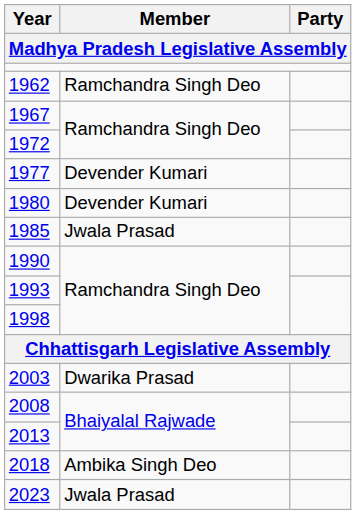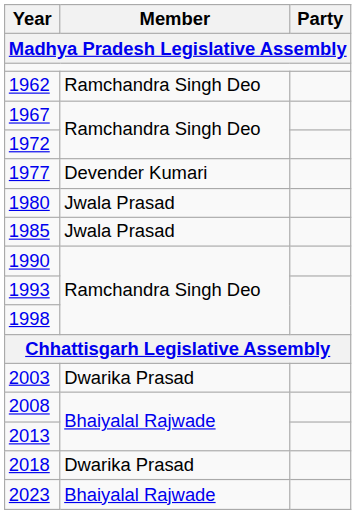 <table class="wikitable">
 <tr>
 <th>Year</th>
 <th>Member</th>
 <th colspan=2>Party</th>
 </tr>
 <tr>
 <th colspan=4><a href='#'>Madhya Pradesh Legislative Assembly</a></th>
 </tr>
 <tr>
 <td colspan="4"></td>
 </tr>
 <tr>
 <td><a href='#'>1962</a></td>
 <td>Ramchandra Singh Deo</td>
 <td></td>
 </tr>
 <tr>
 <td><a href='#'>1967</a></td>
 <td rowspan="2">Ramchandra Singh Deo</td>
 <td></td>
 </tr>
 <tr>
 <td><a href='#'>1972</a></td>
 </tr>
 <tr>
 <td><a href='#'>1977</a></td>
 <td>Devender Kumari</td>
 <td></td>
 </tr>
 <tr>
 <td><a href='#'>1980</a></td>
-<td>Devender Kumari</td>
+<td>Jwala Prasad</td>
 <td></td>
 </tr>
 <tr>
 <td><a href='#'>1985</a></td>
 <td>Jwala Prasad</td>
 <td></td>
 </tr>
 <tr>
 <td><a href='#'>1990</a></td>
 <td rowspan="3">Ramchandra Singh Deo</td>
 <td></td>
 </tr>
 <tr>
 <td><a href='#'>1993</a></td>
 </tr>
 <tr>
 <td><a href='#'>1998</a></td>
 </tr>
 <tr>
 <th colspan=4><a href='#'>Chhattisgarh Legislative Assembly</a></th>
 </tr>
 <tr>
 <td><a href='#'>2003</a></td>
 <td>Dwarika Prasad</td>
 <td></td>
 </tr>
 <tr>
 <td><a href='#'>2008</a></td>
 <td rowspan="2"><a href='#'>Bhaiyalal Rajwade</a></td>
 <td></td>
 </tr>
 <tr>
 <td><a href='#'>2013</a></td>
 </tr>
 <tr>
 <td><a href='#'>2018</a></td>
-<td>Ambika Singh Deo</td>
+<td>Dwarika Prasad</td>
 <td></td>
 </tr>
 <tr>
 <td><a href='#'>2023</a></td>
-<td>Jwala Prasad</td>
+<td><a href='#'>Bhaiyalal Rajwade</a></td>
 <td></td>
 </tr>
 </table>
